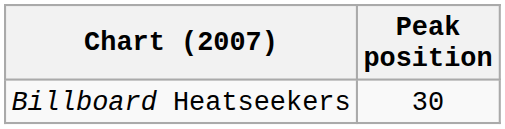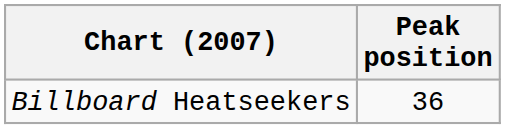 <table class="wikitable">
 <tr>
 <th>Chart (2007)</th>
 <th>Peak<br>position</th>
 </tr>
 <tr>
 <td><em>Billboard</em> Heatseekers</td>
-<td align="center">30</td>
+<td align="center">36</td>
 </tr>
 </table>
